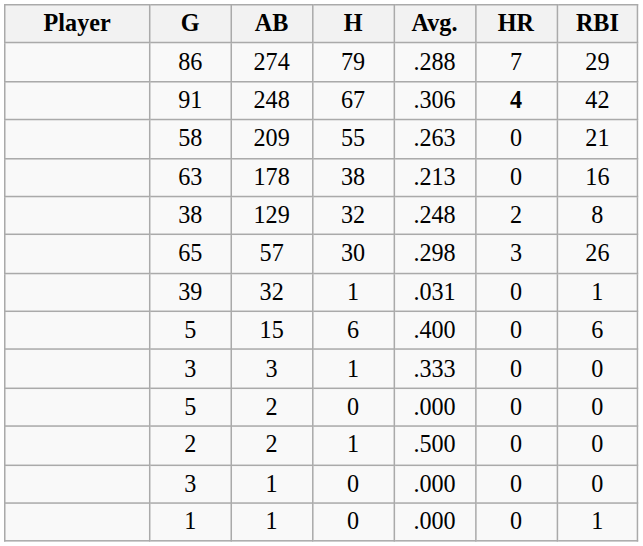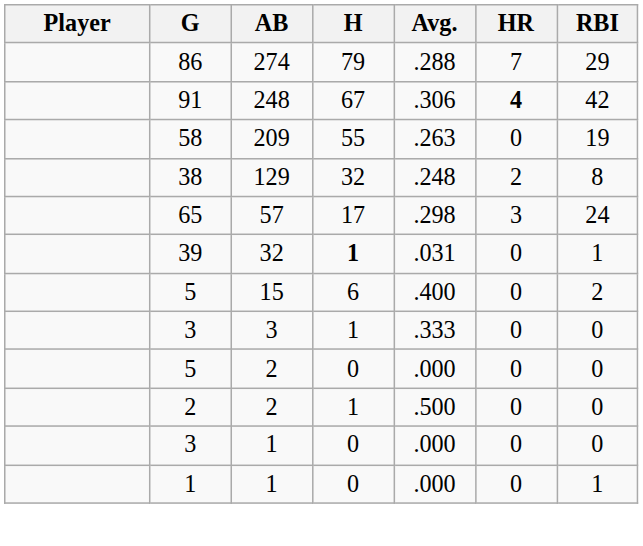 <table class="wikitable sortable">
 <tr>
 <th bgcolor="#DDDDFF" width="16%">Player</th>
 <th bgcolor="#DDDDFF" width="9%">G</th>
 <th bgcolor="#DDDDFF" width="9%">AB</th>
 <th bgcolor="#DDDDFF" width="9%">H</th>
 <th bgcolor="#DDDDFF" width="9%">Avg.</th>
 <th bgcolor="#DDDDFF" width="9%">HR</th>
 <th bgcolor="#DDDDFF" width="9%">RBI</th>
 </tr>
 <tr align="center">
 <td></td>
 <td>86</td>
 <td>274</td>
 <td>79</td>
 <td>.288</td>
 <td>7</td>
 <td>29</td>
 </tr>
 <tr align="center">
 <td></td>
 <td>91</td>
 <td>248</td>
 <td>67</td>
 <td>.306</td>
 <td><strong>4</strong></td>
 <td>42</td>
 </tr>
 <tr align="center">
 <td></td>
 <td>58</td>
 <td>209</td>
 <td>55</td>
 <td>.263</td>
 <td>0</td>
-<td>21</td>
-</tr>
-<tr align="center">
-<td></td>
-<td>63</td>
-<td>178</td>
-<td>38</td>
-<td>.213</td>
-<td>0</td>
-<td>16</td>
+<td>19</td>
 </tr>
 <tr align="center">
 <td></td>
 <td>38</td>
 <td>129</td>
 <td>32</td>
 <td>.248</td>
 <td>2</td>
 <td>8</td>
 </tr>
 <tr align="center">
 <td></td>
 <td>65</td>
 <td>57</td>
-<td>30</td>
+<td>17</td>
 <td>.298</td>
 <td>3</td>
-<td>26</td>
+<td>24</td>
 </tr>
 <tr align="center">
 <td></td>
 <td>39</td>
 <td>32</td>
-<td>1</td>
+<td><strong>1</strong></td>
 <td>.031</td>
 <td>0</td>
 <td>1</td>
 </tr>
 <tr align="center">
 <td></td>
 <td>5</td>
 <td>15</td>
 <td>6</td>
 <td>.400</td>
 <td>0</td>
-<td>6</td>
+<td>2</td>
 </tr>
 <tr align="center">
 <td></td>
 <td>3</td>
 <td>3</td>
 <td>1</td>
 <td>.333</td>
 <td>0</td>
 <td>0</td>
 </tr>
 <tr align="center">
 <td></td>
 <td>5</td>
 <td>2</td>
 <td>0</td>
 <td>.000</td>
 <td>0</td>
 <td>0</td>
 </tr>
 <tr align="center">
 <td></td>
 <td>2</td>
 <td>2</td>
 <td>1</td>
 <td>.500</td>
 <td>0</td>
 <td>0</td>
 </tr>
 <tr align="center">
 <td></td>
 <td>3</td>
 <td>1</td>
 <td>0</td>
 <td>.000</td>
 <td>0</td>
 <td>0</td>
 </tr>
 <tr align="center">
 <td></td>
 <td>1</td>
 <td>1</td>
 <td>0</td>
 <td>.000</td>
 <td>0</td>
 <td>1</td>
 </tr>
 </table>
